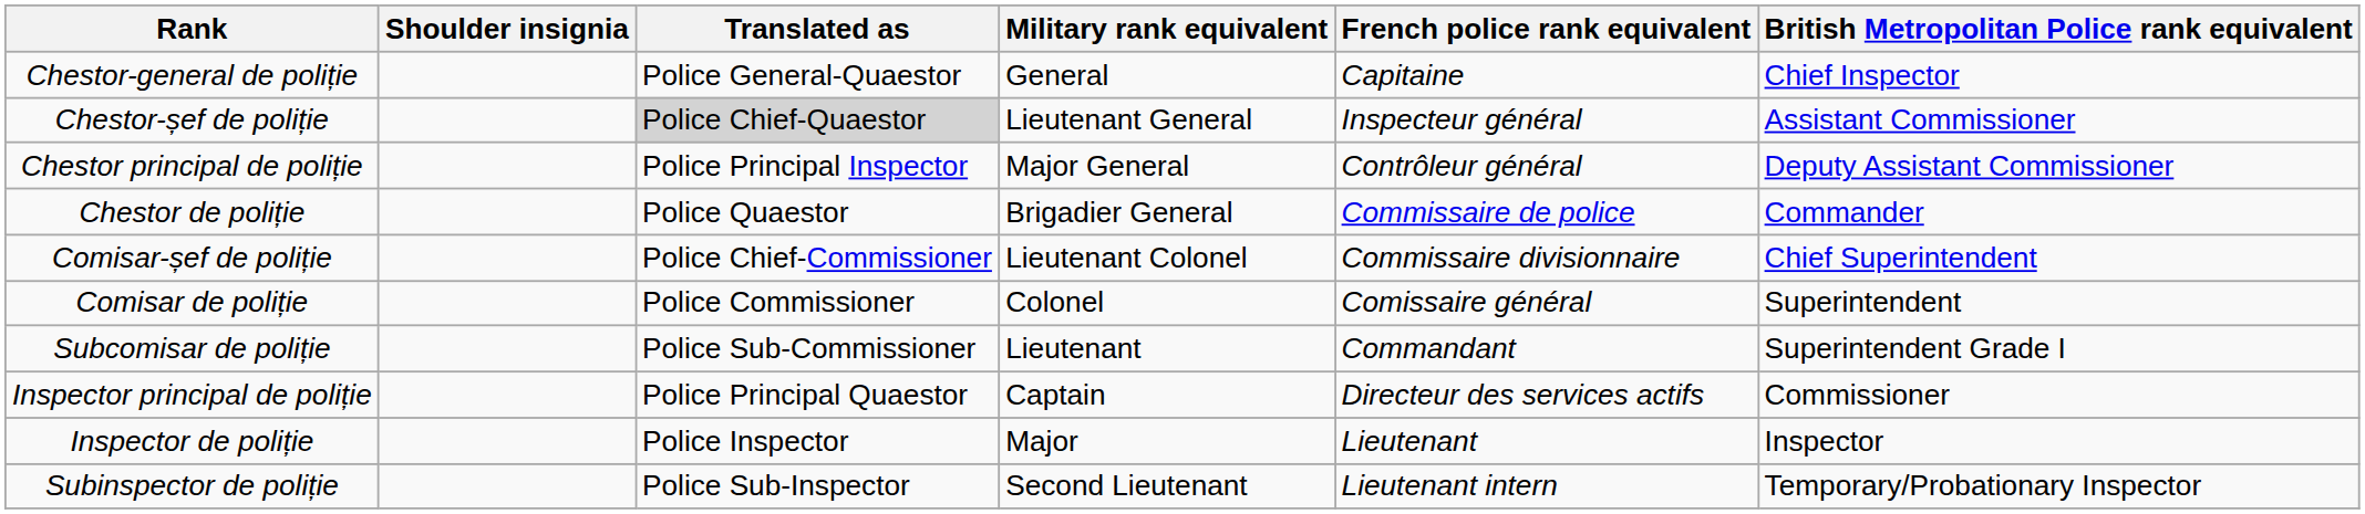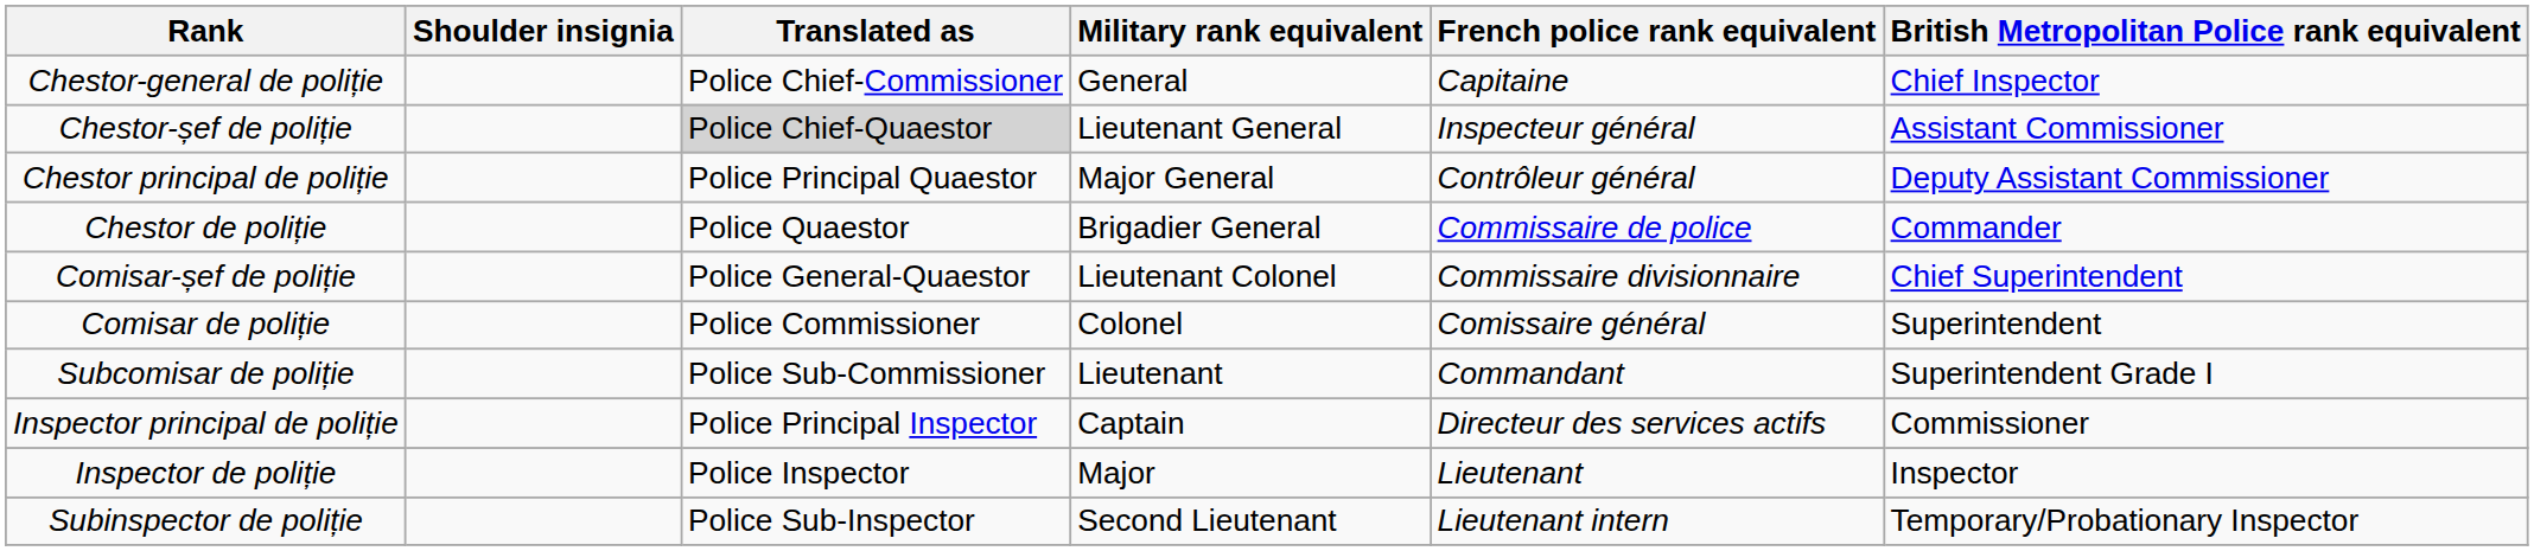 <table class="wikitable" style="font-size: 90%">
 <tr>
 <th>Rank</th>
 <th>Shoulder insignia</th>
 <th>Translated as</th>
 <th>Military rank equivalent</th>
 <th>French police rank equivalent </th>
 <th>British <a href='#'>Metropolitan Police</a> rank equivalent </th>
 </tr>
 <tr>
 <td align="center"><em>Chestor-general de poliție</em></td>
 <td align="center"></td>
-<td>Police General-Quaestor</td>
+<td>Police Chief-<a href='#'>Commissioner</a></td>
 <td>General</td>
 <td><em>Capitaine</em></td>
 <td><a href='#'>Chief Inspector</a></td>
 </tr>
 <tr>
 <td align="center"><em>Chestor-șef de poliție</em></td>
 <td align="center"></td>
 <td style="background: lightgrey;">Police Chief-Quaestor</td>
 <td>Lieutenant General</td>
 <td><em>Inspecteur général</em></td>
 <td><a href='#'>Assistant Commissioner</a></td>
 </tr>
 <tr>
 <td align="center"><em>Chestor principal de poliție</em></td>
 <td align="center"></td>
-<td>Police Principal <a href='#'>Inspector</a></td>
+<td>Police Principal Quaestor</td>
 <td>Major General</td>
 <td><em>Contrôleur général</em></td>
 <td><a href='#'>Deputy Assistant Commissioner</a></td>
 </tr>
 <tr>
 <td align="center"><em>Chestor de poliție</em></td>
 <td align="center"></td>
 <td>Police Quaestor</td>
 <td>Brigadier General</td>
 <td><em><a href='#'>Commissaire de police</a></em></td>
 <td><a href='#'>Commander</a></td>
 </tr>
 <tr>
 <td align="center"><em>Comisar-șef de poliție</em></td>
 <td align="center"></td>
-<td>Police Chief-<a href='#'>Commissioner</a></td>
+<td>Police General-Quaestor</td>
 <td>Lieutenant Colonel</td>
 <td><em>Commissaire divisionnaire</em></td>
 <td><a href='#'>Chief Superintendent</a></td>
 </tr>
 <tr>
 <td align="center"><em>Comisar de poliție</em></td>
 <td align="center"></td>
 <td>Police Commissioner</td>
 <td>Colonel</td>
 <td><em>Comissaire général</em></td>
 <td>Superintendent</td>
 </tr>
 <tr>
 <td align="center"><em>Subcomisar de poliție</em></td>
 <td align="center"></td>
 <td>Police Sub-Commissioner</td>
 <td>Lieutenant</td>
 <td><em>Commandant</em></td>
 <td>Superintendent Grade I</td>
 </tr>
 <tr>
 <td align="center"><em>Inspector principal de poliție</em></td>
 <td align="center"></td>
-<td>Police Principal Quaestor</td>
+<td>Police Principal <a href='#'>Inspector</a></td>
 <td>Captain</td>
 <td><em>Directeur des services actifs</em></td>
 <td>Commissioner</td>
 </tr>
 <tr>
 <td align="center"><em>Inspector de poliție</em></td>
 <td align="center"></td>
 <td>Police Inspector</td>
 <td>Major</td>
 <td><em>Lieutenant</em></td>
 <td>Inspector</td>
 </tr>
 <tr>
 <td align="center"><em>Subinspector de poliție</em></td>
 <td align="center"></td>
 <td>Police Sub-Inspector</td>
 <td>Second Lieutenant</td>
 <td><em>Lieutenant intern</em></td>
 <td>Temporary/Probationary Inspector</td>
 </tr>
 </table>
